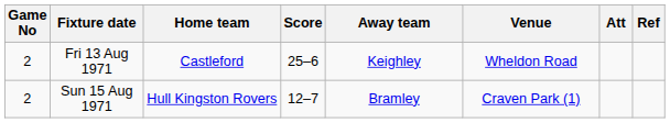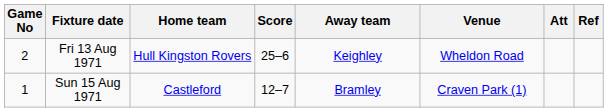 <table class="wikitable" style="text-align:center;">
 <tr>
 <th width=20 abbr="No">Game No</th>
 <th width=100 abbr="Date">Fixture date</th>
 <th width=150 abbr="Home team">Home team</th>
 <th width=40 abbr="Score">Score</th>
 <th width=150 abbr="Away team">Away team</th>
 <th width=150 abbr="Venue">Venue</th>
 <th width=30 abbr="Att">Att</th>
 <th width=30 abbr="Ref">Ref</th>
 </tr>
 <tr>
 <td>2</td>
 <td>Fri 13 Aug 1971</td>
-<td><a href='#'>Castleford</a></td>
+<td><a href='#'>Hull Kingston Rovers</a></td>
 <td>25–6</td>
 <td><a href='#'>Keighley</a></td>
 <td><a href='#'>Wheldon Road</a></td>
 <td></td>
 <td></td>
 </tr>
 <tr>
-<td>2</td>
+<td>1</td>
 <td>Sun 15 Aug 1971</td>
-<td><a href='#'>Hull Kingston Rovers</a></td>
+<td><a href='#'>Castleford</a></td>
 <td>12–7</td>
 <td><a href='#'>Bramley</a></td>
 <td><a href='#'>Craven Park (1)</a></td>
 <td></td>
 <td></td>
 </tr>
 </table>
